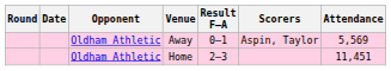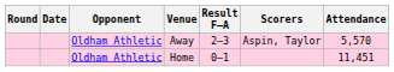 <table class="wikitable sortable" style="text-align:center;">
 <tr>
 <th>Round</th>
 <th>Date</th>
 <th>Opponent</th>
 <th>Venue</th>
 <th>Result<br>F–A</th>
 <th class=unsortable>Scorers</th>
 <th>Attendance</th>
 </tr>
 <tr bgcolor="#ffd0e3">
 <td></td>
 <td></td>
 <td><a href='#'>Oldham Athletic</a></td>
 <td>Away</td>
-<td>0–1</td>
+<td>2–3</td>
 <td>Aspin, Taylor</td>
-<td>5,569</td>
+<td>5,570</td>
 </tr>
 <tr bgcolor="#ffd0e3">
 <td></td>
 <td></td>
 <td><a href='#'>Oldham Athletic</a></td>
 <td>Home</td>
-<td>2–3</td>
+<td>0–1</td>
 <td></td>
 <td>11,451</td>
 </tr>
 </table>
